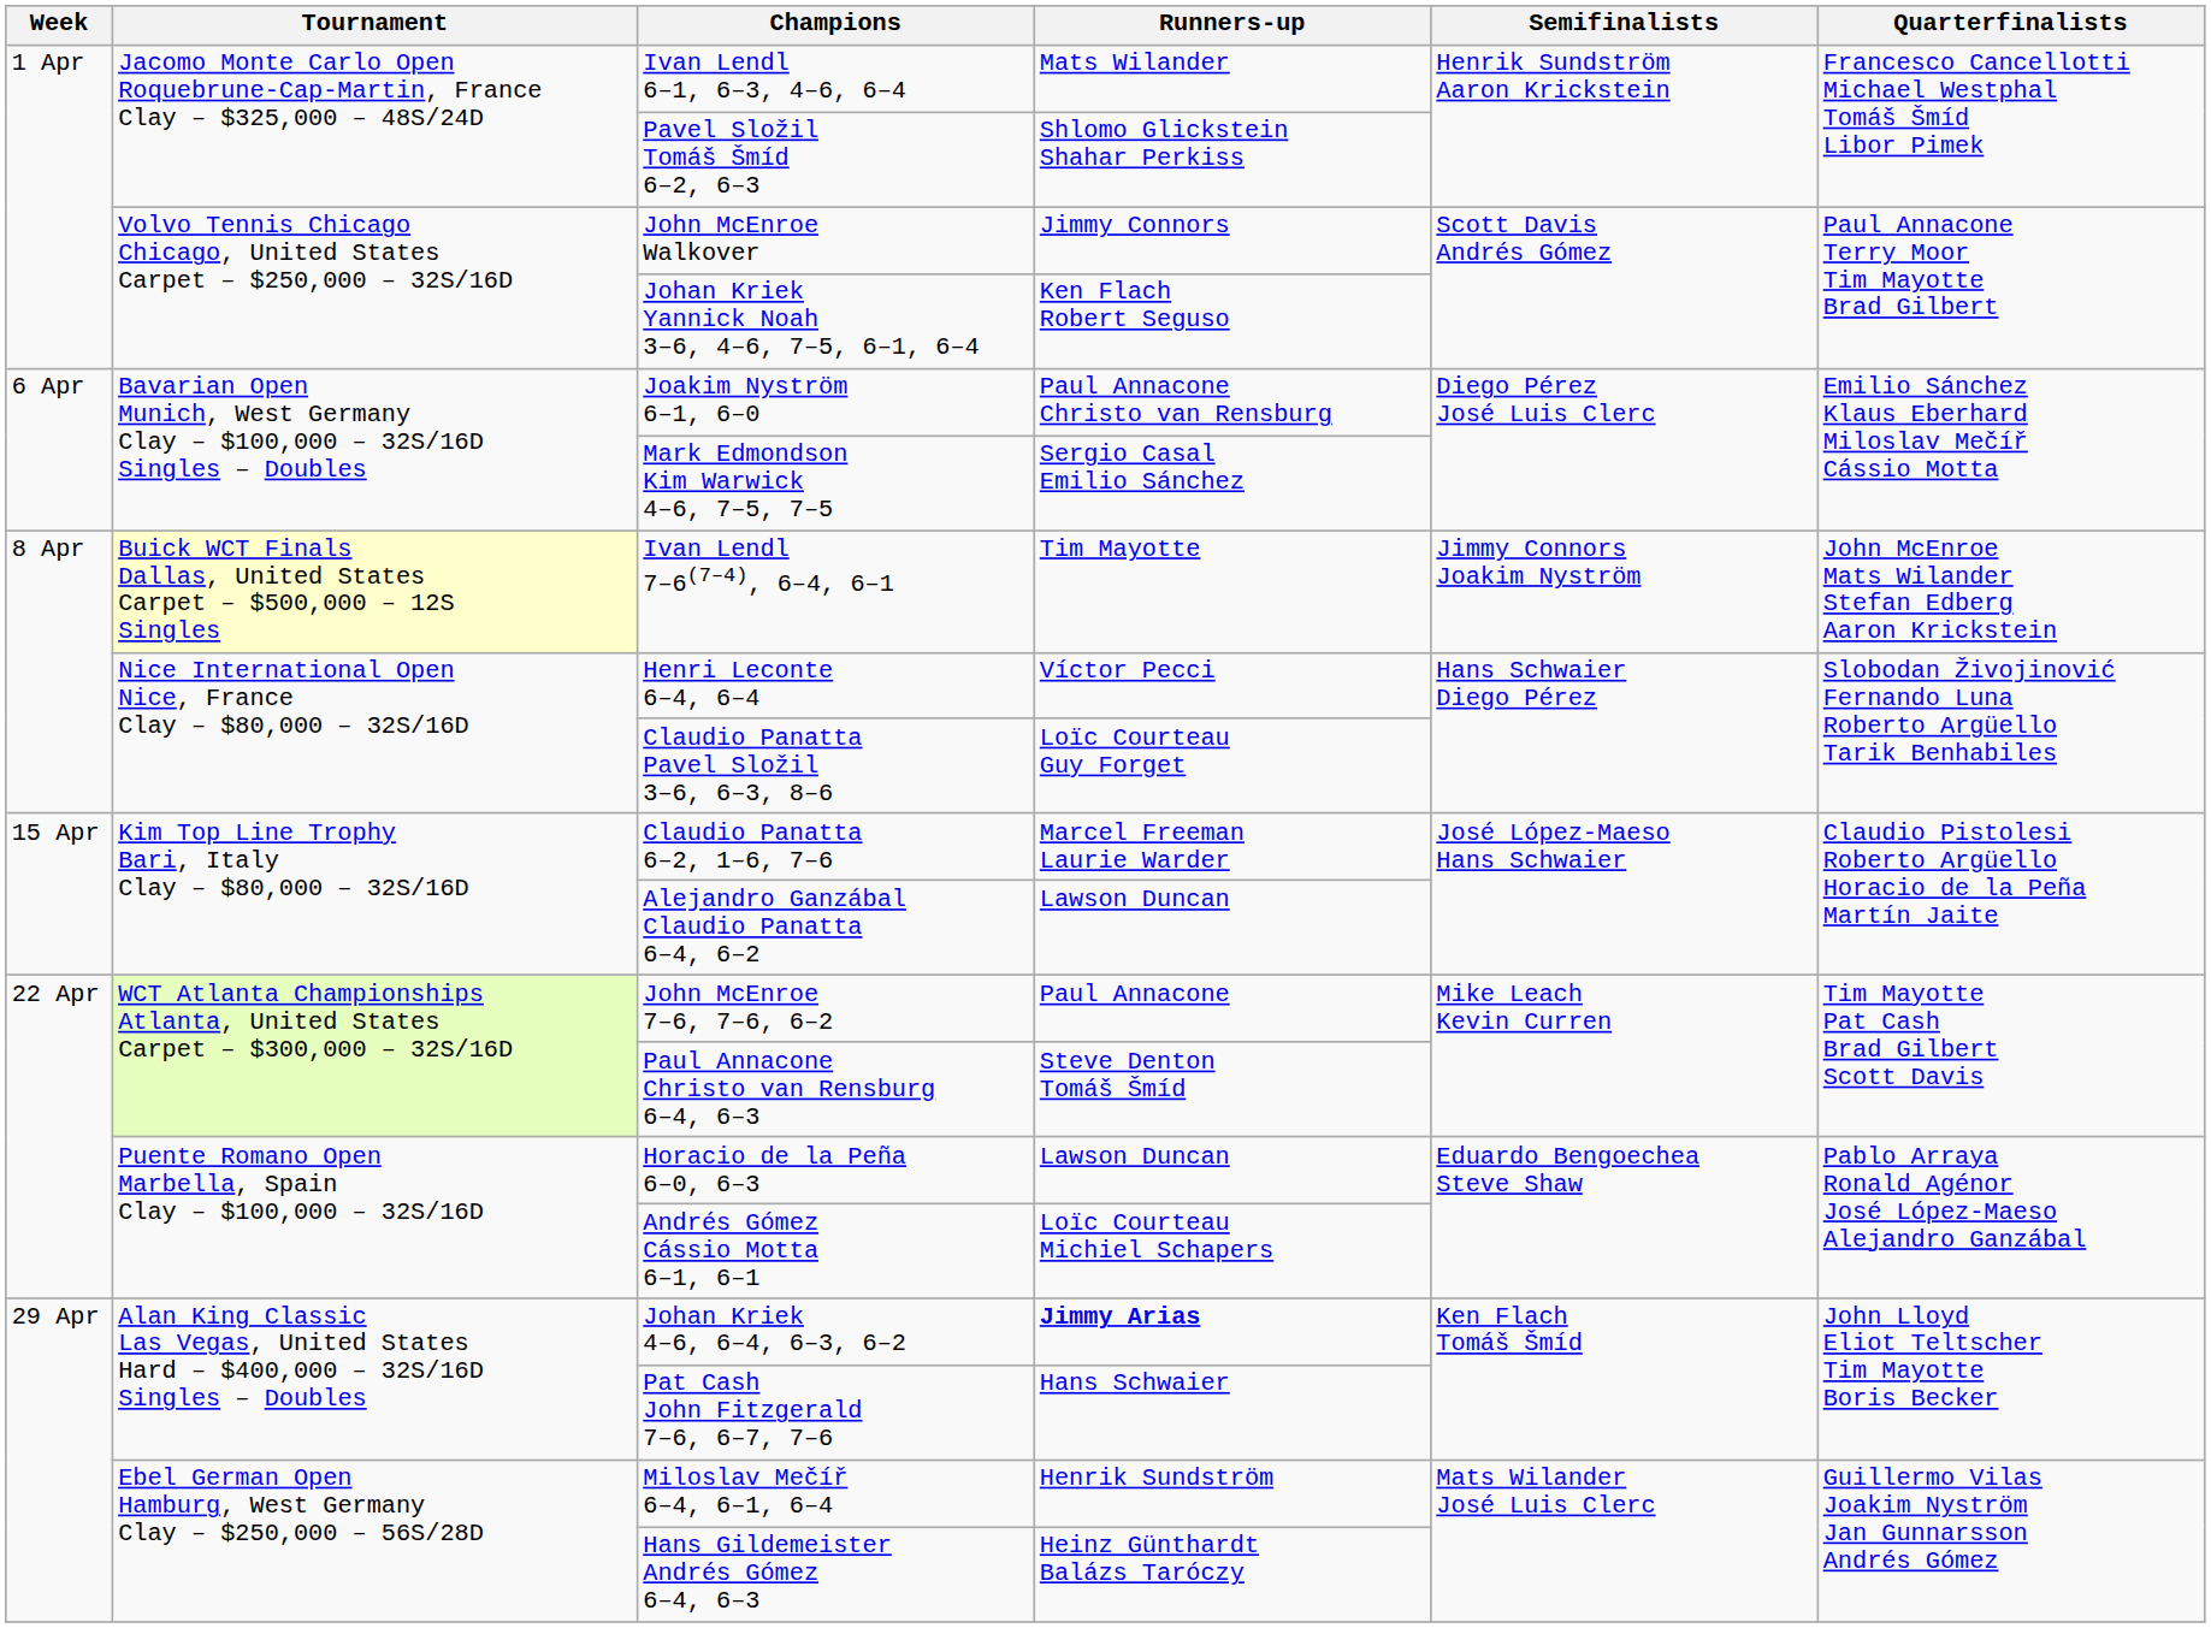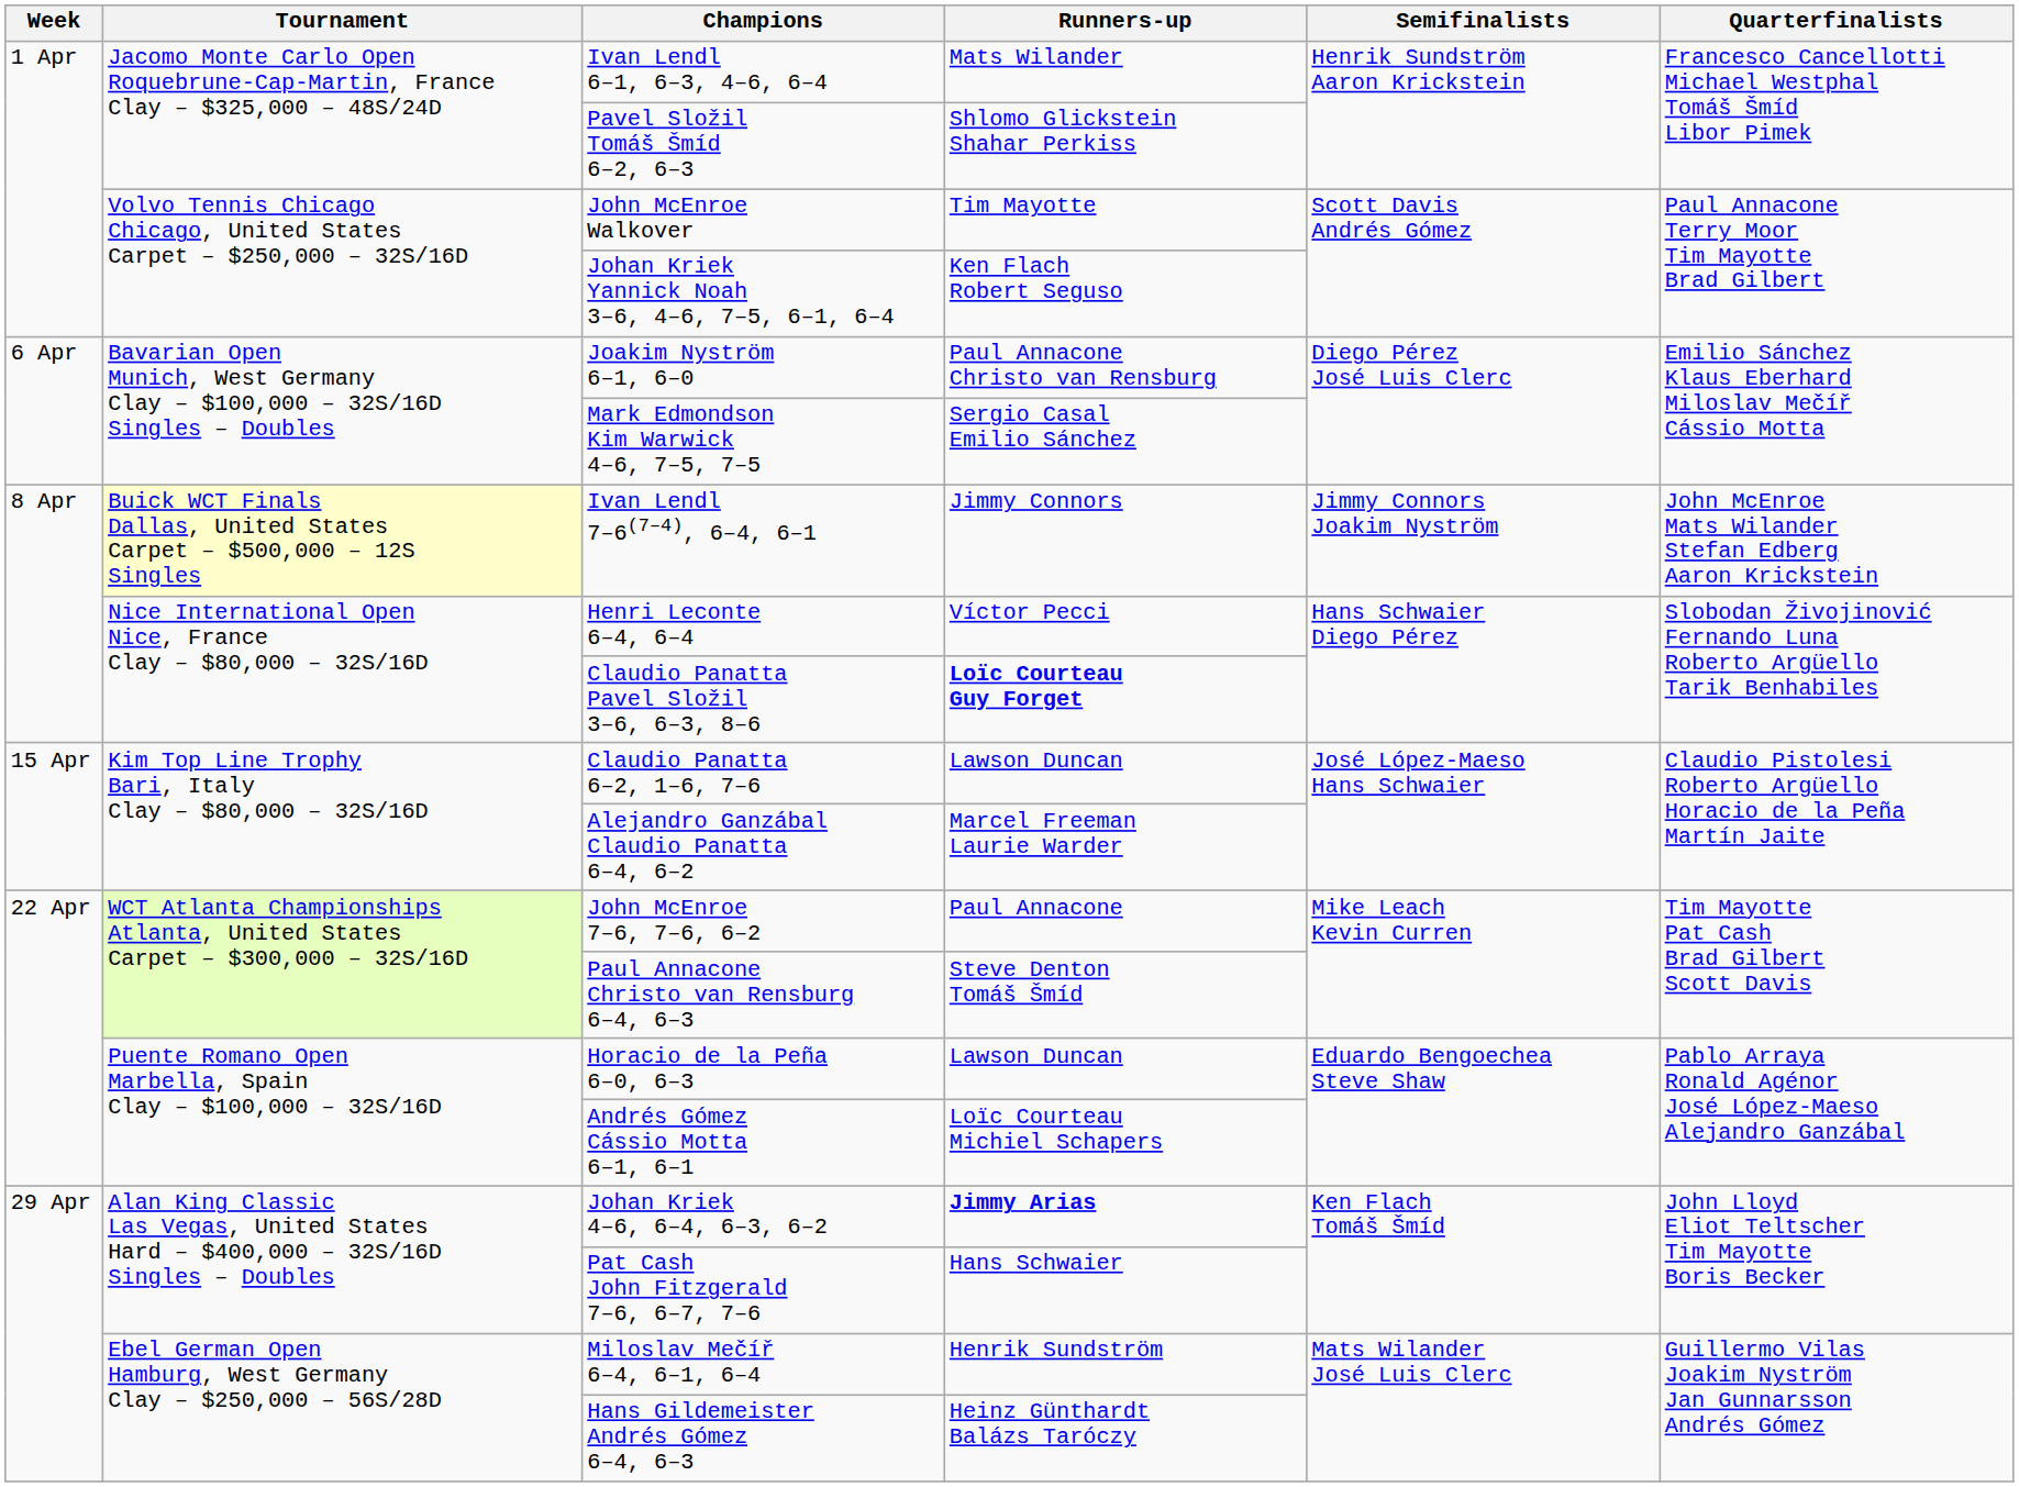 <table class=wikitable style=font-size:95%>
 <tr>
 <th style="width:48px;">Week</th>
 <th style="width:260px;">Tournament</th>
 <th style="width:195px;">Champions</th>
 <th style="width:195px;">Runners-up</th>
 <th style="width:190px;">Semifinalists</th>
 <th style="width:190px;">Quarterfinalists</th>
 </tr>
 <tr valign=top>
 <td rowspan=4>1 Apr</td>
 <td rowspan="2"><a href='#'>Jacomo Monte Carlo Open</a><br> <a href='#'>Roquebrune-Cap-Martin</a>, France<br>Clay – $325,000 – 48S/24D</td>
 <td> <a href='#'>Ivan Lendl</a><br>6–1, 6–3, 4–6, 6–4</td>
 <td> <a href='#'>Mats Wilander</a></td>
 <td rowspan=2> <a href='#'>Henrik Sundström</a> <br>  <a href='#'>Aaron Krickstein</a></td>
 <td rowspan=2> <a href='#'>Francesco Cancellotti</a> <br>  <a href='#'>Michael Westphal</a> <br>  <a href='#'>Tomáš Šmíd</a> <br>  <a href='#'>Libor Pimek</a></td>
 </tr>
 <tr valign=top>
 <td> <a href='#'>Pavel Složil</a><br> <a href='#'>Tomáš Šmíd</a><br>6–2, 6–3</td>
 <td> <a href='#'>Shlomo Glickstein</a><br> <a href='#'>Shahar Perkiss</a></td>
 </tr>
 <tr valign=top>
 <td rowspan="2"><a href='#'>Volvo Tennis Chicago</a><br> <a href='#'>Chicago</a>, United States<br>Carpet – $250,000 – 32S/16D</td>
 <td> <a href='#'>John McEnroe</a> <br> Walkover</td>
-<td> <a href='#'>Jimmy Connors</a></td>
+<td> <a href='#'>Tim Mayotte</a></td>
 <td rowspan=2> <a href='#'>Scott Davis</a> <br>  <a href='#'>Andrés Gómez</a></td>
 <td rowspan=2> <a href='#'>Paul Annacone</a> <br>  <a href='#'>Terry Moor</a> <br>  <a href='#'>Tim Mayotte</a> <br>  <a href='#'>Brad Gilbert</a></td>
 </tr>
 <tr valign=top>
 <td> <a href='#'>Johan Kriek</a> <br>  <a href='#'>Yannick Noah</a> <br> 3–6, 4–6, 7–5, 6–1, 6–4</td>
 <td> <a href='#'>Ken Flach</a> <br>  <a href='#'>Robert Seguso</a></td>
 </tr>
 <tr valign=top>
 <td rowspan=2>6 Apr</td>
 <td rowspan="2"><a href='#'>Bavarian Open</a><br> <a href='#'>Munich</a>, West Germany<br>Clay – $100,000 – 32S/16D <br> <a href='#'>Singles</a> – <a href='#'>Doubles</a></td>
 <td> <a href='#'>Joakim Nyström</a><br>6–1, 6–0</td>
 <td> <a href='#'>Paul Annacone</a><br> <a href='#'>Christo van Rensburg</a></td>
 <td rowspan=2> <a href='#'>Diego Pérez</a><br> <a href='#'>José Luis Clerc</a></td>
 <td rowspan=2> <a href='#'>Emilio Sánchez</a><br> <a href='#'>Klaus Eberhard</a><br> <a href='#'>Miloslav Mečíř</a><br> <a href='#'>Cássio Motta</a></td>
 </tr>
 <tr valign=top>
 <td> <a href='#'>Mark Edmondson</a><br> <a href='#'>Kim Warwick</a><br>4–6, 7–5, 7–5</td>
 <td> <a href='#'>Sergio Casal</a><br> <a href='#'>Emilio Sánchez</a></td>
 </tr>
 <tr valign=top>
 <td rowspan=3>8 Apr</td>
 <td style="background:#FFFFCC;"><a href='#'>Buick WCT Finals</a><br> <a href='#'>Dallas</a>, United States<br>Carpet – $500,000 – 12S <br> <a href='#'>Singles</a></td>
 <td> <a href='#'>Ivan Lendl</a><br>7–6<sup>(7–4)</sup>, 6–4, 6–1</td>
-<td> <a href='#'>Tim Mayotte</a></td>
+<td> <a href='#'>Jimmy Connors</a></td>
 <td> <a href='#'>Jimmy Connors</a><br> <a href='#'>Joakim Nyström</a></td>
 <td> <a href='#'>John McEnroe</a><br> <a href='#'>Mats Wilander</a><br> <a href='#'>Stefan Edberg</a><br> <a href='#'>Aaron Krickstein</a></td>
 </tr>
 <tr valign=top>
 <td rowspan="2"><a href='#'>Nice International Open</a><br> <a href='#'>Nice</a>, France<br>Clay – $80,000 – 32S/16D</td>
 <td> <a href='#'>Henri Leconte</a> <br> 6–4, 6–4</td>
 <td> <a href='#'>Víctor Pecci</a></td>
 <td rowspan=2> <a href='#'>Hans Schwaier</a> <br>  <a href='#'>Diego Pérez</a></td>
 <td rowspan=2> <a href='#'>Slobodan Živojinović</a> <br>  <a href='#'>Fernando Luna</a> <br>  <a href='#'>Roberto Argüello</a> <br>  <a href='#'>Tarik Benhabiles</a></td>
 </tr>
 <tr valign=top>
 <td> <a href='#'>Claudio Panatta</a> <br>  <a href='#'>Pavel Složil</a> <br> 3–6, 6–3, 8–6</td>
-<td> <a href='#'>Loïc Courteau</a> <br>  <a href='#'>Guy Forget</a></td>
+<td><strong> <a href='#'>Loïc Courteau</a> <br>  <a href='#'>Guy Forget</a></strong></td>
 </tr>
 <tr valign=top>
 <td rowspan=2>15 Apr</td>
 <td rowspan="2"><a href='#'>Kim Top Line Trophy</a><br> <a href='#'>Bari</a>, Italy<br>Clay – $80,000 – 32S/16D</td>
 <td> <a href='#'>Claudio Panatta</a> <br> 6–2, 1–6, 7–6</td>
-<td> <a href='#'>Marcel Freeman</a> <br>  <a href='#'>Laurie Warder</a></td>
+<td> <a href='#'>Lawson Duncan</a></td>
 <td rowspan=2> <a href='#'>José López-Maeso</a> <br>  <a href='#'>Hans Schwaier</a></td>
 <td rowspan=2> <a href='#'>Claudio Pistolesi</a> <br>  <a href='#'>Roberto Argüello</a> <br>  <a href='#'>Horacio de la Peña</a> <br>  <a href='#'>Martín Jaite</a></td>
 </tr>
 <tr valign=top>
 <td> <a href='#'>Alejandro Ganzábal</a> <br>  <a href='#'>Claudio Panatta</a> <br> 6–4, 6–2</td>
-<td> <a href='#'>Lawson Duncan</a></td>
+<td> <a href='#'>Marcel Freeman</a> <br>  <a href='#'>Laurie Warder</a></td>
 </tr>
 <tr valign=top>
 <td rowspan=4>22 Apr</td>
 <td style="background:#E6FFBF;" rowspan="2"><a href='#'>WCT Atlanta Championships</a><br> <a href='#'>Atlanta</a>, United States<br>Carpet – $300,000 – 32S/16D</td>
 <td> <a href='#'>John McEnroe</a><br>7–6, 7–6, 6–2</td>
 <td> <a href='#'>Paul Annacone</a></td>
 <td rowspan=2> <a href='#'>Mike Leach</a> <br>  <a href='#'>Kevin Curren</a></td>
 <td rowspan=2> <a href='#'>Tim Mayotte</a> <br>  <a href='#'>Pat Cash</a> <br>  <a href='#'>Brad Gilbert</a> <br>  <a href='#'>Scott Davis</a></td>
 </tr>
 <tr valign=top>
 <td> <a href='#'>Paul Annacone</a> <br>  <a href='#'>Christo van Rensburg</a> <br> 6–4, 6–3</td>
 <td> <a href='#'>Steve Denton</a> <br>  <a href='#'>Tomáš Šmíd</a></td>
 </tr>
 <tr valign=top>
 <td rowspan="2"><a href='#'>Puente Romano Open</a><br> <a href='#'>Marbella</a>, Spain<br>Clay – $100,000 – 32S/16D</td>
 <td> <a href='#'>Horacio de la Peña</a> <br> 6–0, 6–3</td>
 <td> <a href='#'>Lawson Duncan</a></td>
 <td rowspan=2> <a href='#'>Eduardo Bengoechea</a> <br>  <a href='#'>Steve Shaw</a></td>
 <td rowspan=2> <a href='#'>Pablo Arraya</a> <br>  <a href='#'>Ronald Agénor</a> <br>  <a href='#'>José López-Maeso</a> <br>  <a href='#'>Alejandro Ganzábal</a></td>
 </tr>
 <tr valign=top>
 <td> <a href='#'>Andrés Gómez</a> <br>  <a href='#'>Cássio Motta</a> <br> 6–1, 6–1</td>
 <td> <a href='#'>Loïc Courteau</a> <br>  <a href='#'>Michiel Schapers</a></td>
 </tr>
 <tr valign=top>
 <td rowspan=4>29 Apr</td>
 <td rowspan="2"><a href='#'>Alan King Classic</a><br><a href='#'>Las Vegas</a>, United States<br>Hard – $400,000 – 32S/16D<br><a href='#'>Singles</a> – <a href='#'>Doubles</a></td>
 <td> <a href='#'>Johan Kriek</a><br>4–6, 6–4, 6–3, 6–2</td>
 <td><strong> <a href='#'>Jimmy Arias</a></strong></td>
 <td rowspan=2> <a href='#'>Ken Flach</a> <br>  <a href='#'>Tomáš Šmíd</a></td>
 <td rowspan=2> <a href='#'>John Lloyd</a> <br>  <a href='#'>Eliot Teltscher</a> <br>  <a href='#'>Tim Mayotte</a> <br>  <a href='#'>Boris Becker</a></td>
 </tr>
 <tr valign=top>
 <td> <a href='#'>Pat Cash</a><br> <a href='#'>John Fitzgerald</a><br>7–6, 6–7, 7–6</td>
 <td> <a href='#'>Hans Schwaier</a></td>
 </tr>
 <tr valign=top>
 <td rowspan="2"><a href='#'>Ebel German Open</a><br> <a href='#'>Hamburg</a>, West Germany<br>Clay – $250,000 – 56S/28D</td>
 <td> <a href='#'>Miloslav Mečíř</a><br>6–4, 6–1, 6–4</td>
 <td> <a href='#'>Henrik Sundström</a></td>
 <td rowspan=2> <a href='#'>Mats Wilander</a> <br>  <a href='#'>José Luis Clerc</a></td>
 <td rowspan=2> <a href='#'>Guillermo Vilas</a> <br>  <a href='#'>Joakim Nyström</a> <br>  <a href='#'>Jan Gunnarsson</a> <br>  <a href='#'>Andrés Gómez</a></td>
 </tr>
 <tr valign=top>
 <td> <a href='#'>Hans Gildemeister</a><br> <a href='#'>Andrés Gómez</a><br>6–4, 6–3</td>
 <td> <a href='#'>Heinz Günthardt</a><br> <a href='#'>Balázs Taróczy</a></td>
 </tr>
 </table>
